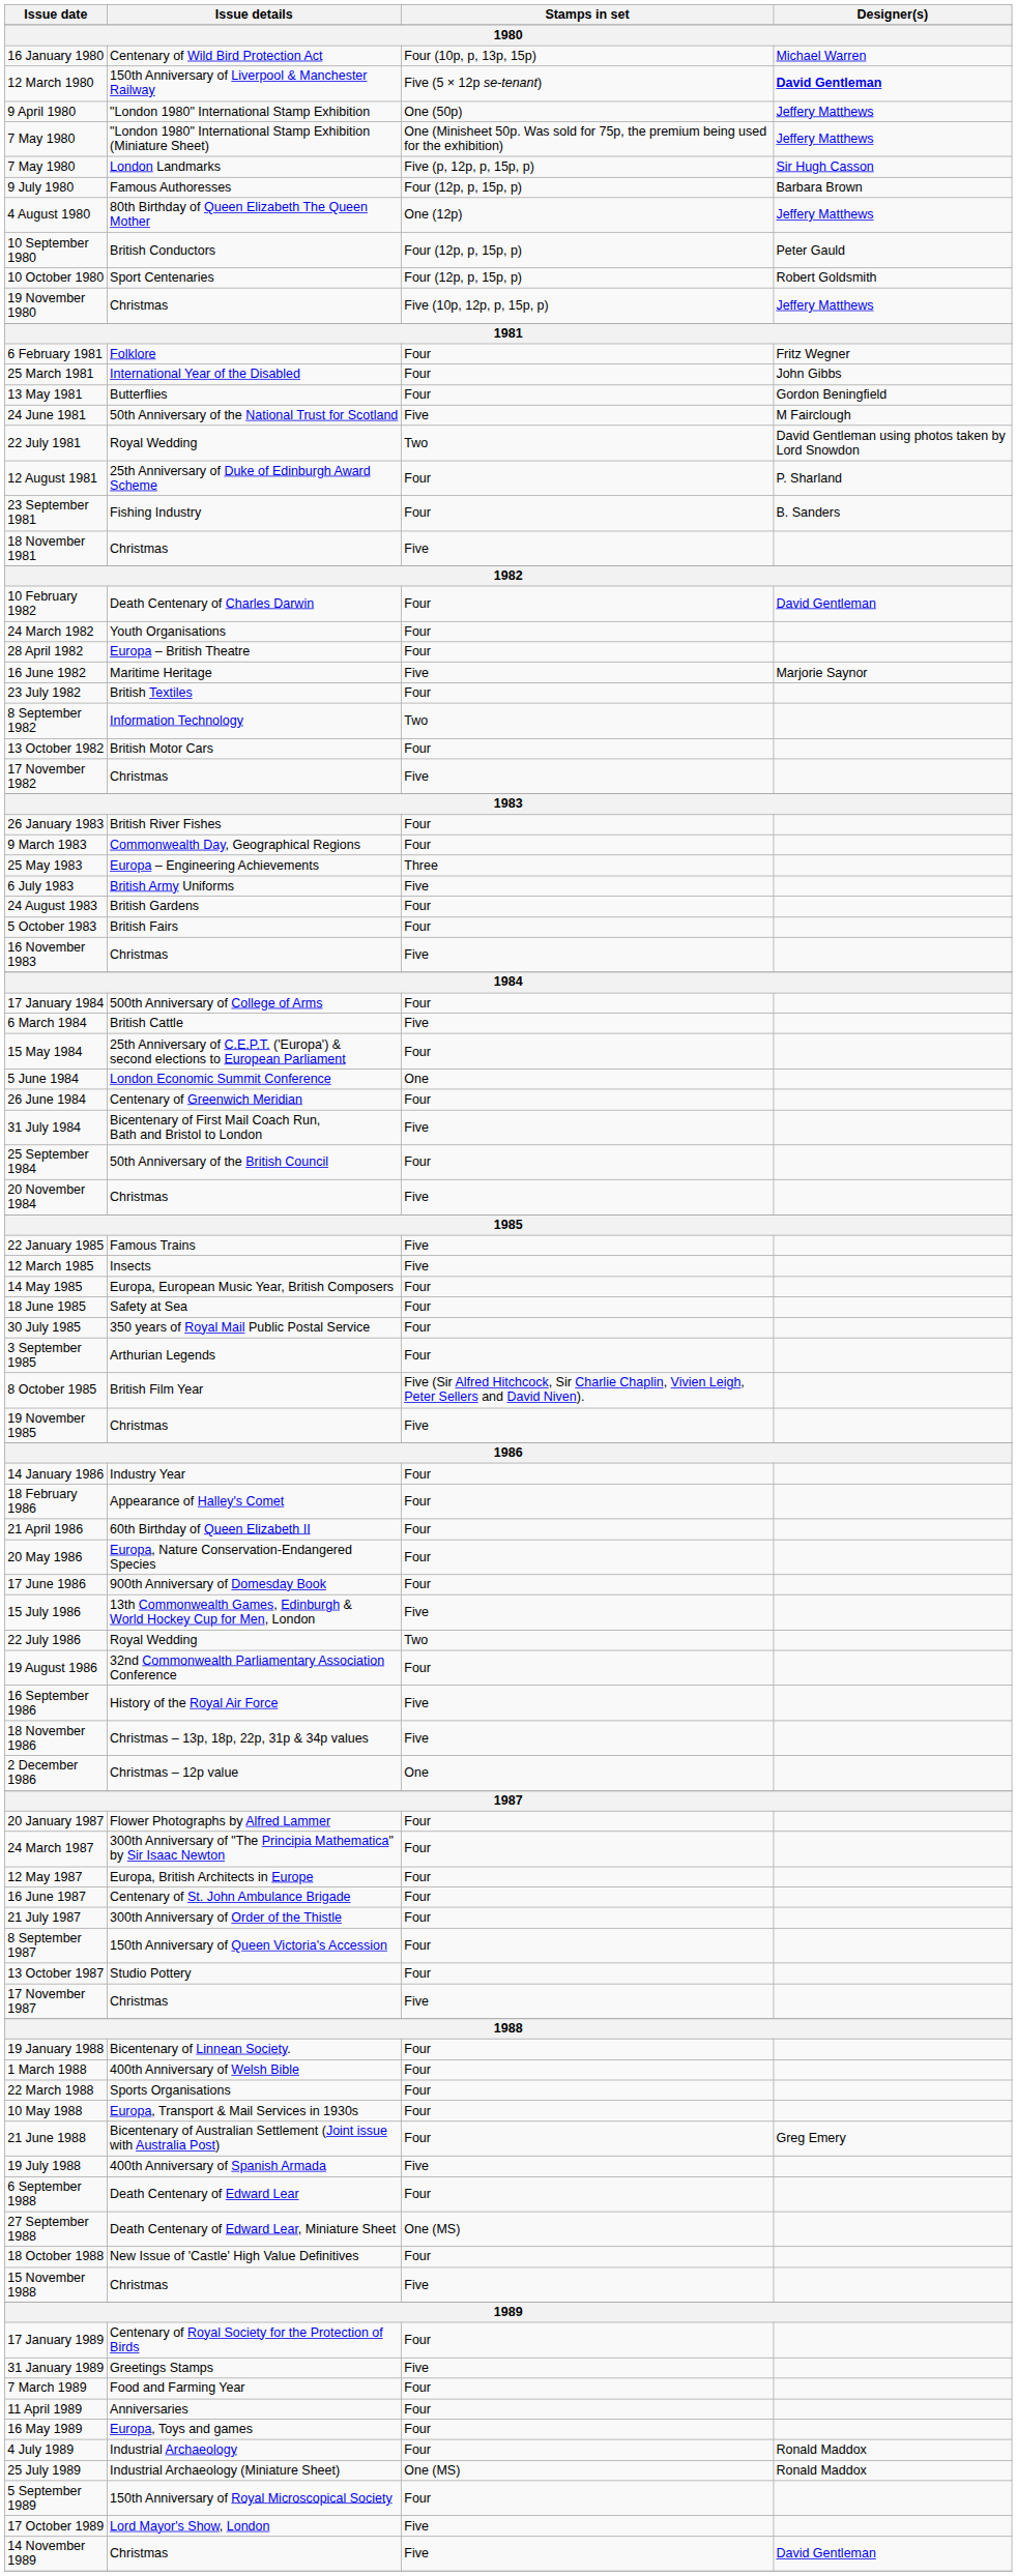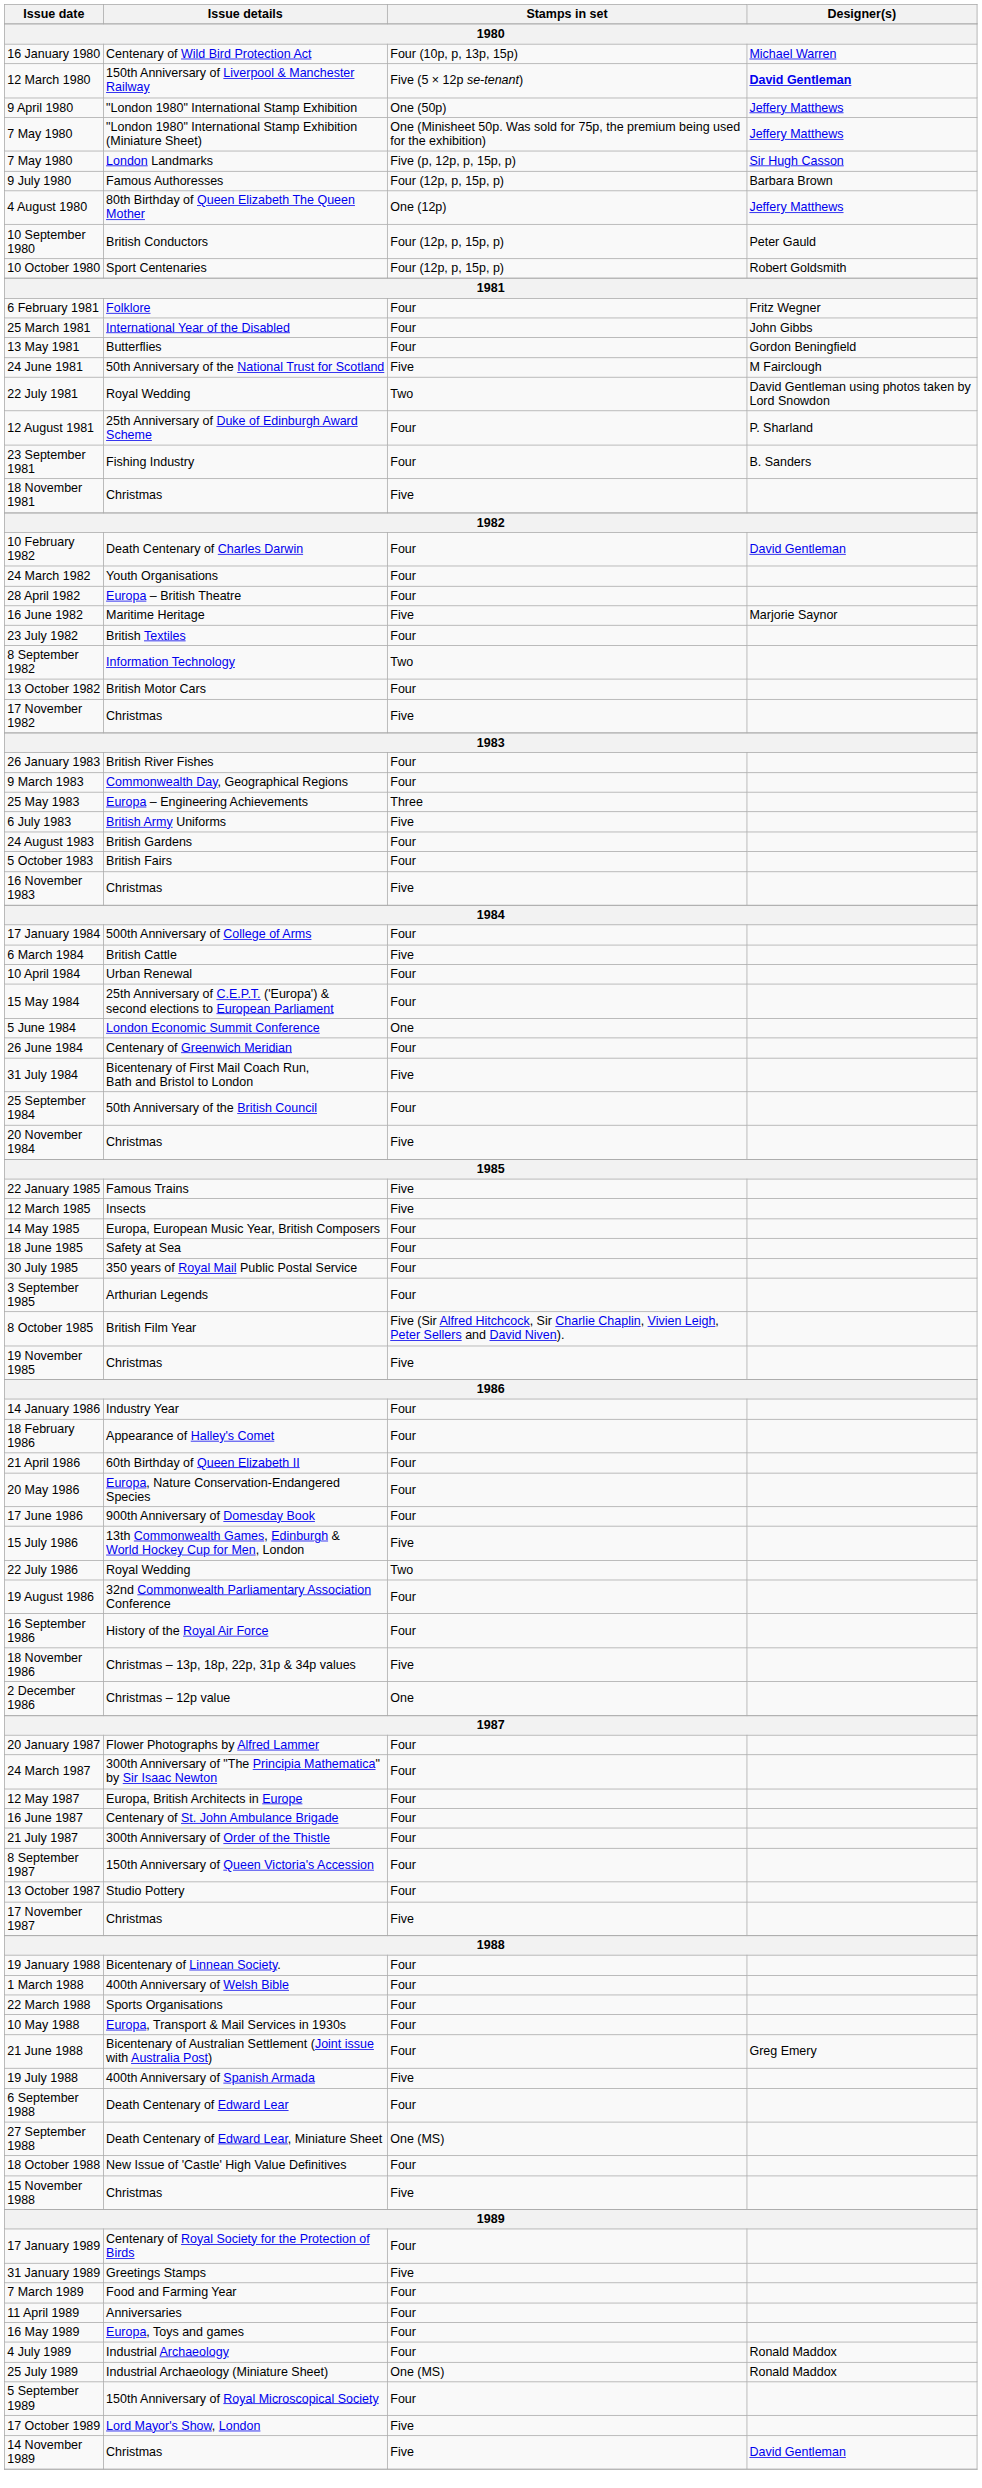 <table class="wikitable">
 <tr>
 <th>Issue date</th>
 <th>Issue details</th>
 <th>Stamps in set</th>
 <th>Designer(s)</th>
 </tr>
 <tr>
 </tr>
 <tr>
 <th colspan=4>1980</th>
 </tr>
 <tr>
 <td>16 January 1980</td>
 <td>Centenary of <a href='#'>Wild Bird Protection Act</a></td>
 <td>Four (10p, p, 13p, 15p)</td>
 <td><a href='#'>Michael Warren</a></td>
 </tr>
 <tr>
 <td>12 March 1980</td>
 <td>150th Anniversary of <a href='#'>Liverpool & Manchester Railway</a></td>
 <td>Five (5 × 12p <em>se-tenant</em>)</td>
 <td><strong><a href='#'>David Gentleman</a></strong></td>
 </tr>
 <tr>
 <td>9 April 1980</td>
 <td>"London 1980" International Stamp Exhibition</td>
 <td>One (50p)</td>
 <td><a href='#'>Jeffery Matthews</a></td>
 </tr>
 <tr>
 <td>7 May 1980</td>
 <td>"London 1980" International Stamp Exhibition<br>(Miniature Sheet)</td>
 <td>One (Minisheet 50p. Was sold for 75p, the premium being used for the exhibition)</td>
 <td><a href='#'>Jeffery Matthews</a></td>
 </tr>
 <tr>
 <td>7 May 1980</td>
 <td><a href='#'>London</a> Landmarks</td>
 <td>Five (p, 12p, p, 15p, p)</td>
 <td><a href='#'>Sir Hugh Casson</a></td>
 </tr>
 <tr>
 <td>9 July 1980</td>
 <td>Famous Authoresses</td>
 <td>Four (12p, p, 15p, p)</td>
 <td>Barbara Brown</td>
 </tr>
 <tr>
 <td>4 August 1980</td>
 <td>80th Birthday of <a href='#'>Queen Elizabeth The Queen Mother</a></td>
 <td>One (12p)</td>
 <td><a href='#'>Jeffery Matthews</a></td>
 </tr>
 <tr>
 <td>10 September 1980</td>
 <td>British Conductors</td>
 <td>Four (12p, p, 15p, p)</td>
 <td>Peter Gauld</td>
 </tr>
 <tr>
 <td>10 October 1980</td>
 <td>Sport Centenaries</td>
 <td>Four (12p, p, 15p, p)</td>
 <td>Robert Goldsmith</td>
-</tr>
-<tr>
-<td>19 November 1980</td>
-<td>Christmas</td>
-<td>Five (10p, 12p, p, 15p, p)</td>
-<td><a href='#'>Jeffery Matthews</a></td>
 </tr>
 <tr>
 </tr>
 <tr>
 <th colspan=4>1981</th>
 </tr>
 <tr>
 <td>6 February 1981</td>
 <td><a href='#'>Folklore</a></td>
 <td>Four</td>
 <td>Fritz Wegner</td>
 </tr>
 <tr>
 <td>25 March 1981</td>
 <td><a href='#'>International Year of the Disabled</a></td>
 <td>Four</td>
 <td>John Gibbs</td>
 </tr>
 <tr>
 <td>13 May 1981</td>
 <td>Butterflies</td>
 <td>Four</td>
 <td>Gordon Beningfield</td>
 </tr>
 <tr>
 <td>24 June 1981</td>
 <td>50th Anniversary of the <a href='#'>National Trust for Scotland</a></td>
 <td>Five</td>
 <td>M Fairclough</td>
 </tr>
 <tr>
 <td>22 July 1981</td>
 <td>Royal Wedding</td>
 <td>Two</td>
 <td>David Gentleman using photos taken by Lord Snowdon</td>
 </tr>
 <tr>
 <td>12 August 1981</td>
 <td>25th Anniversary of <a href='#'>Duke of Edinburgh Award Scheme</a></td>
 <td>Four</td>
 <td>P. Sharland</td>
 </tr>
 <tr>
 <td>23 September 1981</td>
 <td>Fishing Industry</td>
 <td>Four</td>
 <td>B. Sanders</td>
 </tr>
 <tr>
 <td>18 November 1981</td>
 <td>Christmas</td>
 <td>Five</td>
 <td></td>
 </tr>
 <tr>
 </tr>
 <tr>
 <th colspan=4>1982</th>
 </tr>
 <tr>
 <td>10 February 1982</td>
 <td>Death Centenary of <a href='#'>Charles Darwin</a></td>
 <td>Four</td>
 <td><a href='#'>David Gentleman</a></td>
 </tr>
 <tr>
 <td>24 March 1982</td>
 <td>Youth Organisations</td>
 <td>Four</td>
 <td></td>
 </tr>
 <tr>
 <td>28 April 1982</td>
 <td><a href='#'>Europa</a> – British Theatre</td>
 <td>Four</td>
 <td></td>
 </tr>
 <tr>
 <td>16 June 1982</td>
 <td>Maritime Heritage</td>
 <td>Five</td>
 <td>Marjorie Saynor</td>
 </tr>
 <tr>
 <td>23 July 1982</td>
 <td>British <a href='#'>Textiles</a></td>
 <td>Four</td>
 <td></td>
 </tr>
 <tr>
 <td>8 September 1982</td>
 <td><a href='#'>Information Technology</a></td>
 <td>Two</td>
 <td></td>
 </tr>
 <tr>
 <td>13 October 1982</td>
 <td>British Motor Cars</td>
 <td>Four</td>
 <td></td>
 </tr>
 <tr>
 <td>17 November 1982</td>
 <td>Christmas</td>
 <td>Five</td>
 <td></td>
 </tr>
 <tr>
 </tr>
 <tr>
 <th colspan=4>1983</th>
 </tr>
 <tr>
 <td>26 January 1983</td>
 <td>British River Fishes</td>
 <td>Four</td>
 <td></td>
 </tr>
 <tr>
 <td>9 March 1983</td>
 <td><a href='#'>Commonwealth Day</a>, Geographical Regions</td>
 <td>Four</td>
 <td></td>
 </tr>
 <tr>
 <td>25 May 1983</td>
 <td><a href='#'>Europa</a> – Engineering Achievements</td>
 <td>Three</td>
 <td></td>
 </tr>
 <tr>
 <td>6 July 1983</td>
 <td><a href='#'>British Army</a> Uniforms</td>
 <td>Five</td>
 <td></td>
 </tr>
 <tr>
 <td>24 August 1983</td>
 <td>British Gardens</td>
 <td>Four</td>
 <td></td>
 </tr>
 <tr>
 <td>5 October 1983</td>
 <td>British Fairs</td>
 <td>Four</td>
 <td></td>
 </tr>
 <tr>
 <td>16 November 1983</td>
 <td>Christmas</td>
 <td>Five</td>
 <td></td>
 </tr>
 <tr>
 </tr>
 <tr>
 <th colspan=4>1984</th>
 </tr>
 <tr>
 <td>17 January 1984</td>
 <td>500th Anniversary of <a href='#'>College of Arms</a></td>
 <td>Four</td>
 <td></td>
 </tr>
 <tr>
 <td>6 March 1984</td>
 <td>British Cattle</td>
 <td>Five</td>
 <td></td>
 </tr>
 <tr>
+<td>10 April 1984</td>
+<td>Urban Renewal</td>
+<td>Four</td>
+<td></td>
+</tr>
+<tr>
 <td>15 May 1984</td>
 <td>25th Anniversary of <a href='#'>C.E.P.T.</a> ('Europa') &<br>second elections to <a href='#'>European Parliament</a></td>
 <td>Four</td>
 <td></td>
 </tr>
 <tr>
 <td>5 June 1984</td>
 <td><a href='#'>London Economic Summit Conference</a></td>
 <td>One</td>
 <td></td>
 </tr>
 <tr>
 <td>26 June 1984</td>
 <td>Centenary of <a href='#'>Greenwich Meridian</a></td>
 <td>Four</td>
 <td></td>
 </tr>
 <tr>
 <td>31 July 1984</td>
 <td>Bicentenary of First Mail Coach Run,<br>Bath and Bristol to London</td>
 <td>Five</td>
 <td></td>
 </tr>
 <tr>
 <td>25 September 1984</td>
 <td>50th Anniversary of the <a href='#'>British Council</a></td>
 <td>Four</td>
 <td></td>
 </tr>
 <tr>
 <td>20 November 1984</td>
 <td>Christmas</td>
 <td>Five</td>
 <td></td>
 </tr>
 <tr>
 </tr>
 <tr>
 <th colspan=4>1985</th>
 </tr>
 <tr>
 <td>22 January 1985</td>
 <td>Famous Trains</td>
 <td>Five</td>
 <td></td>
 </tr>
 <tr>
 <td>12 March 1985</td>
 <td>Insects</td>
 <td>Five</td>
 <td></td>
 </tr>
 <tr>
 <td>14 May 1985</td>
 <td>Europa, European Music Year, British Composers</td>
 <td>Four</td>
 <td></td>
 </tr>
 <tr>
 <td>18 June 1985</td>
 <td>Safety at Sea</td>
 <td>Four</td>
 <td></td>
 </tr>
 <tr>
 <td>30 July 1985</td>
 <td>350 years of <a href='#'>Royal Mail</a> Public Postal Service</td>
 <td>Four</td>
 <td></td>
 </tr>
 <tr>
 <td>3 September 1985</td>
 <td>Arthurian Legends</td>
 <td>Four</td>
 <td></td>
 </tr>
 <tr>
 <td>8 October 1985</td>
 <td>British Film Year</td>
 <td>Five (Sir <a href='#'>Alfred Hitchcock</a>, Sir <a href='#'>Charlie Chaplin</a>, <a href='#'>Vivien Leigh</a>, <a href='#'>Peter Sellers</a> and <a href='#'>David Niven</a>).</td>
 <td></td>
 </tr>
 <tr>
 <td>19 November 1985</td>
 <td>Christmas</td>
 <td>Five</td>
 <td></td>
 </tr>
 <tr>
 </tr>
 <tr>
 <th colspan=4>1986</th>
 </tr>
 <tr>
 <td>14 January 1986</td>
 <td>Industry Year</td>
 <td>Four</td>
 <td></td>
 </tr>
 <tr>
 <td>18 February 1986</td>
 <td>Appearance of <a href='#'>Halley's Comet</a></td>
 <td>Four</td>
 <td></td>
 </tr>
 <tr>
 <td>21 April 1986</td>
 <td>60th Birthday of <a href='#'>Queen Elizabeth II</a></td>
 <td>Four</td>
 <td></td>
 </tr>
 <tr>
 <td>20 May 1986</td>
 <td><a href='#'>Europa</a>, Nature Conservation-Endangered Species</td>
 <td>Four</td>
 <td></td>
 </tr>
 <tr>
 <td>17 June 1986</td>
 <td>900th Anniversary of <a href='#'>Domesday Book</a></td>
 <td>Four</td>
 <td></td>
 </tr>
 <tr>
 <td>15 July 1986</td>
 <td>13th <a href='#'>Commonwealth Games</a>, <a href='#'>Edinburgh</a> &<br><a href='#'>World Hockey Cup for Men</a>, London</td>
 <td>Five</td>
 <td></td>
 </tr>
 <tr>
 <td>22 July 1986</td>
 <td>Royal Wedding</td>
 <td>Two</td>
 <td></td>
 </tr>
 <tr>
 <td>19 August 1986</td>
 <td>32nd <a href='#'>Commonwealth Parliamentary Association</a> Conference</td>
 <td>Four</td>
 <td></td>
 </tr>
 <tr>
 <td>16 September 1986</td>
 <td>History of the <a href='#'>Royal Air Force</a></td>
-<td>Five</td>
+<td>Four</td>
 <td></td>
 </tr>
 <tr>
 <td>18 November 1986</td>
 <td>Christmas – 13p, 18p, 22p, 31p & 34p values</td>
 <td>Five</td>
 <td></td>
 </tr>
 <tr>
 <td>2 December 1986</td>
 <td>Christmas – 12p value</td>
 <td>One</td>
 <td></td>
 </tr>
 <tr>
 </tr>
 <tr>
 <th colspan=4>1987</th>
 </tr>
 <tr>
 <td>20 January 1987</td>
 <td>Flower Photographs by <a href='#'>Alfred Lammer</a></td>
 <td>Four</td>
 <td></td>
 </tr>
 <tr>
 <td>24 March 1987</td>
 <td>300th Anniversary of "The <a href='#'>Principia Mathematica</a>"<br>by <a href='#'>Sir Isaac Newton</a></td>
 <td>Four</td>
 <td></td>
 </tr>
 <tr>
 <td>12 May 1987</td>
 <td>Europa, British Architects in <a href='#'>Europe</a></td>
 <td>Four</td>
 <td></td>
 </tr>
 <tr>
 <td>16 June 1987</td>
 <td>Centenary of <a href='#'>St. John Ambulance Brigade</a></td>
 <td>Four</td>
 <td></td>
 </tr>
 <tr>
 <td>21 July 1987</td>
 <td>300th Anniversary of <a href='#'>Order of the Thistle</a></td>
 <td>Four</td>
 <td></td>
 </tr>
 <tr>
 <td>8 September 1987</td>
 <td>150th Anniversary of <a href='#'>Queen Victoria's Accession</a></td>
 <td>Four</td>
 <td></td>
 </tr>
 <tr>
 <td>13 October 1987</td>
 <td>Studio Pottery</td>
 <td>Four</td>
 <td></td>
 </tr>
 <tr>
 <td>17 November 1987</td>
 <td>Christmas</td>
 <td>Five</td>
 <td></td>
 </tr>
 <tr>
 </tr>
 <tr>
 <th colspan=4>1988</th>
 </tr>
 <tr>
 <td>19 January 1988</td>
 <td>Bicentenary of <a href='#'>Linnean Society</a>.</td>
 <td>Four</td>
 <td></td>
 </tr>
 <tr>
 <td>1 March 1988</td>
 <td>400th Anniversary of <a href='#'>Welsh Bible</a></td>
 <td>Four</td>
 <td></td>
 </tr>
 <tr>
 <td>22 March 1988</td>
 <td>Sports Organisations</td>
 <td>Four</td>
 <td></td>
 </tr>
 <tr>
 <td>10 May 1988</td>
 <td><a href='#'>Europa</a>, Transport & Mail Services in 1930s</td>
 <td>Four</td>
 <td></td>
 </tr>
 <tr>
 <td>21 June 1988</td>
 <td>Bicentenary of Australian Settlement (<a href='#'>Joint issue</a> with <a href='#'>Australia Post</a>)</td>
 <td>Four</td>
 <td>Greg Emery</td>
 </tr>
 <tr>
 <td>19 July 1988</td>
 <td>400th Anniversary of <a href='#'>Spanish Armada</a></td>
 <td>Five</td>
 <td></td>
 </tr>
 <tr>
 <td>6 September 1988</td>
 <td>Death Centenary of <a href='#'>Edward Lear</a></td>
 <td>Four</td>
 <td></td>
 </tr>
 <tr>
 <td>27 September 1988</td>
 <td>Death Centenary of <a href='#'>Edward Lear</a>, Miniature Sheet</td>
 <td>One (MS)</td>
 <td></td>
 </tr>
 <tr>
 <td>18 October 1988</td>
 <td>New Issue of 'Castle' High Value Definitives</td>
 <td>Four</td>
 <td></td>
 </tr>
 <tr>
 <td>15 November 1988</td>
 <td>Christmas</td>
 <td>Five</td>
 <td></td>
 </tr>
 <tr>
 </tr>
 <tr>
 <th colspan=4>1989</th>
 </tr>
 <tr>
 <td>17 January 1989</td>
 <td>Centenary of <a href='#'>Royal Society for the Protection of Birds</a></td>
 <td>Four</td>
 <td></td>
 </tr>
 <tr>
 <td>31 January 1989</td>
 <td>Greetings Stamps</td>
 <td>Five</td>
 <td></td>
 </tr>
 <tr>
 <td>7 March 1989</td>
 <td>Food and Farming Year</td>
 <td>Four</td>
 <td></td>
 </tr>
 <tr>
 <td>11 April 1989</td>
 <td>Anniversaries</td>
 <td>Four</td>
 <td></td>
 </tr>
 <tr>
 <td>16 May 1989</td>
 <td><a href='#'>Europa</a>, Toys and games</td>
 <td>Four</td>
 <td></td>
 </tr>
 <tr>
 <td>4 July 1989</td>
 <td>Industrial <a href='#'>Archaeology</a></td>
 <td>Four</td>
 <td>Ronald Maddox</td>
 </tr>
 <tr>
 <td>25 July 1989</td>
 <td>Industrial Archaeology (Miniature Sheet)</td>
 <td>One (MS)</td>
 <td>Ronald Maddox</td>
 </tr>
 <tr>
 <td>5 September 1989</td>
 <td>150th Anniversary of <a href='#'>Royal Microscopical Society</a></td>
 <td>Four</td>
 <td></td>
 </tr>
 <tr>
 <td>17 October 1989</td>
 <td><a href='#'>Lord Mayor's Show</a>, <a href='#'>London</a></td>
 <td>Five</td>
 <td></td>
 </tr>
 <tr>
 <td>14 November 1989</td>
 <td>Christmas</td>
 <td>Five</td>
 <td><a href='#'>David Gentleman</a></td>
 </tr>
 <tr>
 </tr>
 </table>
